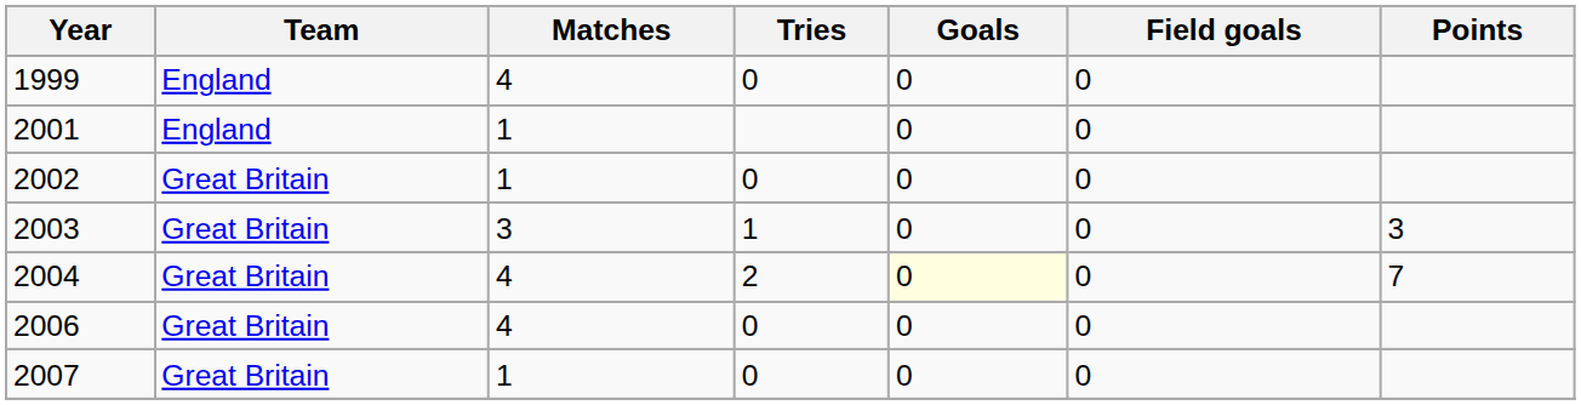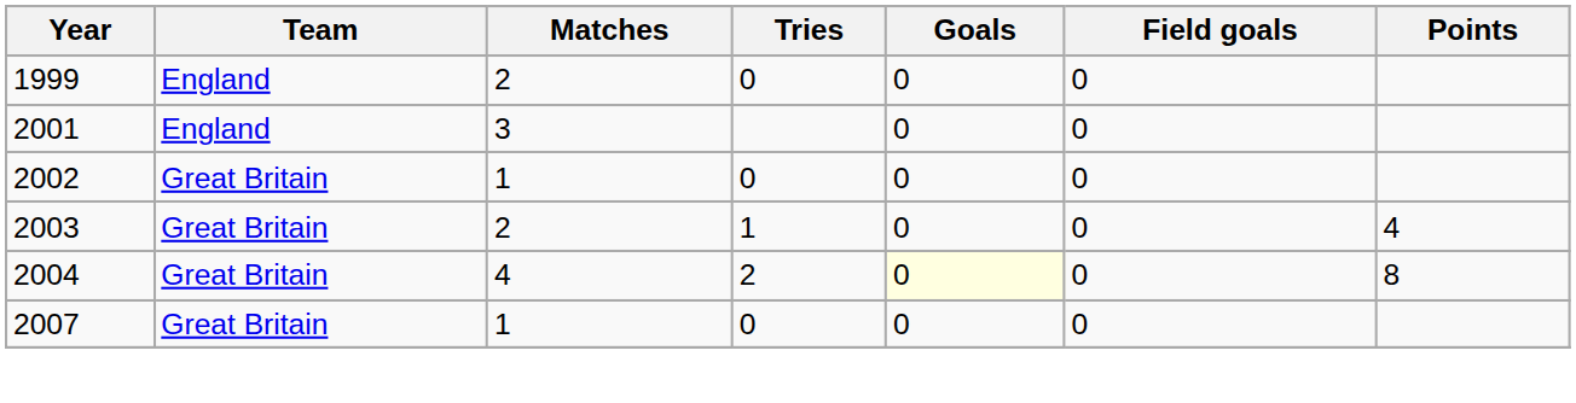 <table class="wikitable" style="font-size:75%;" width="50%">
 <tr>
 <th>Year</th>
 <th>Team</th>
 <th>Matches</th>
 <th>Tries</th>
 <th>Goals</th>
 <th>Field goals</th>
 <th>Points</th>
 </tr>
 <tr>
 <td>1999</td>
 <td> <a href='#'>England</a></td>
-<td>4</td>
+<td>2</td>
 <td>0</td>
 <td>0</td>
 <td>0</td>
 <td></td>
 </tr>
 <tr>
 <td>2001</td>
 <td> <a href='#'>England</a></td>
-<td>1</td>
+<td>3</td>
 <td></td>
 <td>0</td>
 <td>0</td>
 <td></td>
 </tr>
 <tr>
 <td>2002</td>
 <td> <a href='#'>Great Britain</a></td>
 <td>1</td>
 <td>0</td>
 <td>0</td>
 <td>0</td>
 <td></td>
 </tr>
 <tr>
 <td>2003</td>
 <td> <a href='#'>Great Britain</a></td>
-<td>3</td>
+<td>2</td>
 <td>1</td>
 <td>0</td>
 <td>0</td>
-<td>3</td>
+<td>4</td>
 </tr>
 <tr>
 <td>2004</td>
 <td> <a href='#'>Great Britain</a></td>
 <td>4</td>
 <td>2</td>
 <td style="background: lightyellow;">0</td>
 <td>0</td>
-<td>7</td>
-</tr>
-<tr>
-<td>2006</td>
-<td> <a href='#'>Great Britain</a></td>
-<td>4</td>
-<td>0</td>
-<td>0</td>
-<td>0</td>
-<td></td>
+<td>8</td>
 </tr>
 <tr>
 <td>2007</td>
 <td> <a href='#'>Great Britain</a></td>
 <td>1</td>
 <td>0</td>
 <td>0</td>
 <td>0</td>
 <td></td>
 </tr>
 <tr>
 </tr>
 </table>
